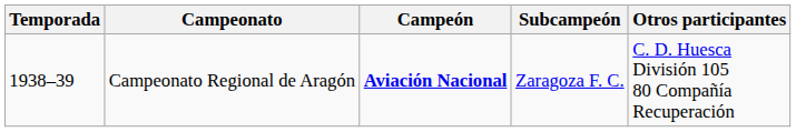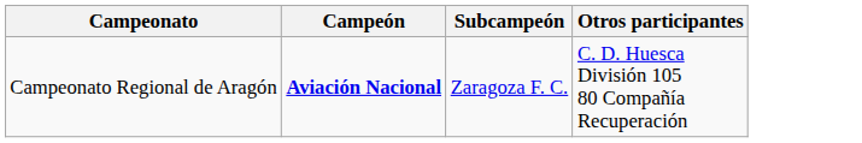 <table class="wikitable">
 <tr>
-<th>Temporada</th>
 <th>Campeonato</th>
 <th>Campeón</th>
 <th>Subcampeón</th>
 <th>Otros participantes</th>
 </tr>
 <tr>
-<td>1938–39</td>
 <td>Campeonato Regional de Aragón</td>
 <td><strong><a href='#'>Aviación Nacional</a></strong></td>
 <td><a href='#'>Zaragoza F. C.</a></td>
 <td><a href='#'>C. D. Huesca</a><br>División 105<br>80 Compañía<br>Recuperación</td>
 </tr>
 </table>
